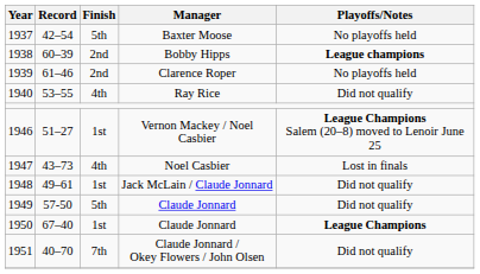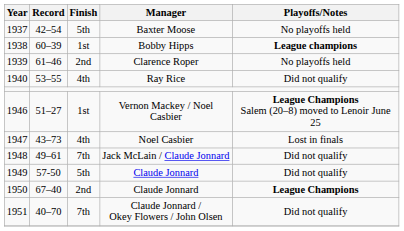 <table class="wikitable" style="text-align:center">
 <tr>
 <th>Year</th>
 <th>Record</th>
 <th>Finish</th>
 <th>Manager</th>
 <th>Playoffs/Notes</th>
 </tr>
 <tr align=center>
 <td>1937</td>
 <td>42–54</td>
 <td>5th</td>
 <td>Baxter Moose</td>
 <td>No playoffs held</td>
 </tr>
 <tr align=center>
 <td>1938</td>
 <td>60–39</td>
-<td>2nd</td>
+<td>1st</td>
 <td>Bobby Hipps</td>
 <td><strong>League champions</strong></td>
 </tr>
 <tr align=center>
 <td>1939</td>
 <td>61–46</td>
 <td>2nd</td>
 <td>Clarence Roper</td>
 <td>No playoffs held</td>
 </tr>
 <tr align=center>
 <td>1940</td>
 <td>53–55</td>
 <td>4th</td>
 <td>Ray Rice</td>
 <td>Did not qualify</td>
 </tr>
 <tr align=center>
 <td></td>
 </tr>
 <tr align=center>
 <td>1946</td>
 <td>51–27</td>
 <td>1st</td>
 <td>Vernon Mackey / Noel Casbier</td>
 <td><strong>League Champions</strong> <br> Salem (20–8) moved to Lenoir June 25</td>
 </tr>
 <tr align=center>
 <td>1947</td>
 <td>43–73</td>
 <td>4th</td>
 <td>Noel Casbier</td>
 <td>Lost in finals</td>
 </tr>
 <tr align=center>
 <td>1948</td>
 <td>49–61</td>
-<td>1st</td>
+<td>7th</td>
 <td>Jack McLain / <a href='#'>Claude Jonnard</a></td>
 <td>Did not qualify</td>
 </tr>
 <tr align=center>
 <td>1949</td>
 <td>57-50</td>
 <td>5th</td>
 <td><a href='#'>Claude Jonnard</a></td>
 <td>Did not qualify</td>
 </tr>
 <tr align=center>
 <td>1950</td>
 <td>67–40</td>
-<td>1st</td>
+<td>2nd</td>
 <td>Claude Jonnard</td>
 <td><strong>League Champions</strong></td>
 </tr>
 <tr align=center>
 <td>1951</td>
 <td>40–70</td>
 <td>7th</td>
 <td>Claude Jonnard /<br> Okey Flowers / John Olsen</td>
 <td>Did not qualify</td>
 </tr>
 <tr align=center>
 </tr>
 </table>
